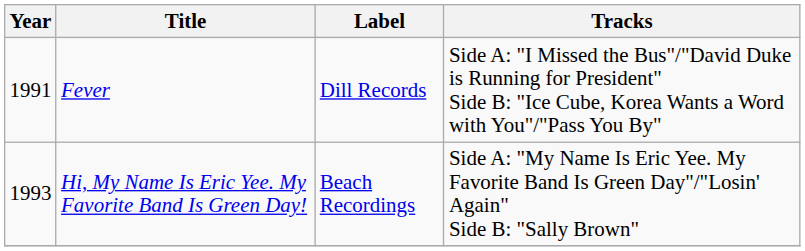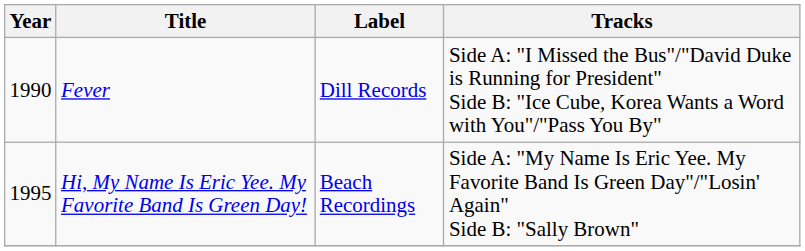 <table class="wikitable">
 <tr>
 <th><strong>Year</strong></th>
 <th><strong>Title</strong></th>
 <th><strong>Label</strong></th>
 <th><strong>Tracks</strong></th>
 </tr>
 <tr>
-<td>1991</td>
+<td>1990</td>
 <td><em><a href='#'>Fever</a></em></td>
 <td><a href='#'>Dill Records</a></td>
 <td>Side A: "I Missed the Bus"/"David Duke is Running for President"<br>Side B: "Ice Cube, Korea Wants a Word with You"/"Pass You By"</td>
 </tr>
 <tr>
-<td>1993</td>
+<td>1995</td>
 <td><em><a href='#'>Hi, My Name Is Eric Yee. My Favorite Band Is Green Day!</a></em></td>
 <td><a href='#'>Beach Recordings</a></td>
 <td>Side A: "My Name Is Eric Yee. My Favorite Band Is Green Day"/"Losin' Again"<br>Side B: "Sally Brown"</td>
 </tr>
 <tr>
 </tr>
 </table>
